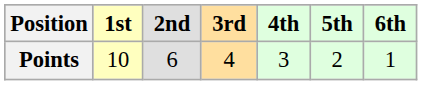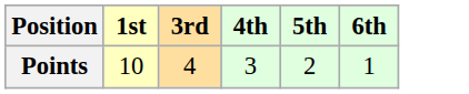 <table class="wikitable" style="font-size:85%; text-align:center">
 <tr>
 <th>Position</th>
 <td style="background:#ffffbf;"> <strong>1st</strong> </td>
-<td style="background:#dfdfdf;"> <strong>2nd</strong> </td>
 <td style="background:#ffdf9f;"> <strong>3rd</strong> </td>
 <td style="background:#dfffdf;"> <strong>4th</strong> </td>
 <td style="background:#dfffdf;"> <strong>5th</strong> </td>
 <td style="background:#dfffdf;"> <strong>6th</strong> </td>
 </tr>
 <tr>
 <th>Points</th>
 <td style="background:#ffffbf;">10</td>
-<td style="background:#dfdfdf;">6</td>
 <td style="background:#ffdf9f;">4</td>
 <td style="background:#dfffdf;">3</td>
 <td style="background:#dfffdf;">2</td>
 <td style="background:#dfffdf;">1</td>
 </tr>
 </table>
